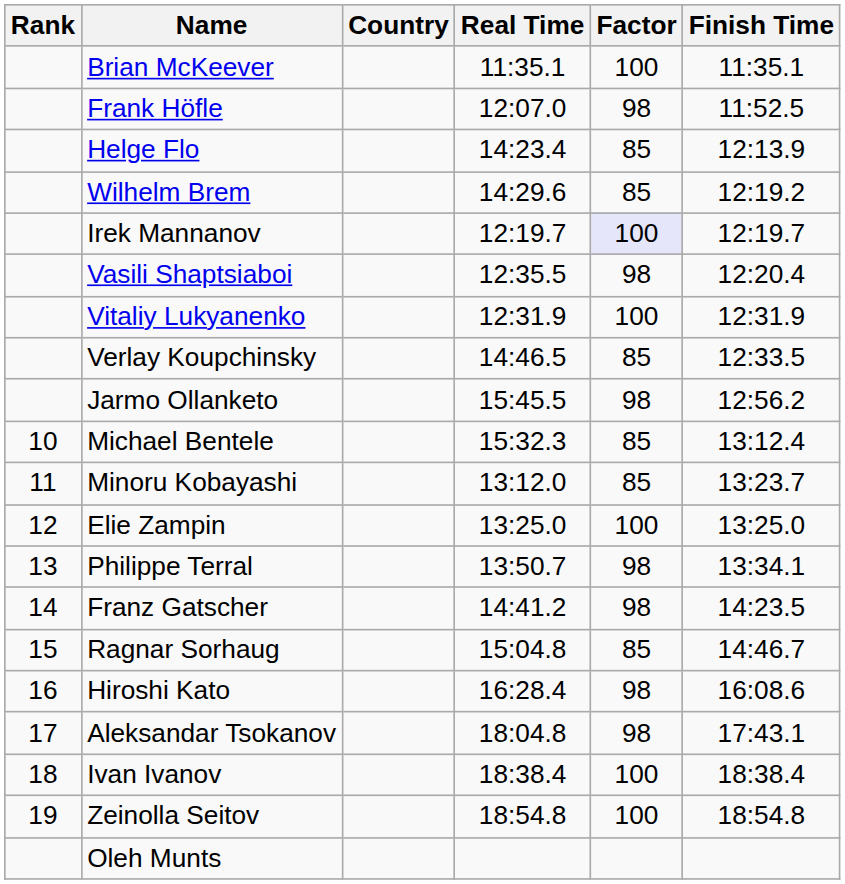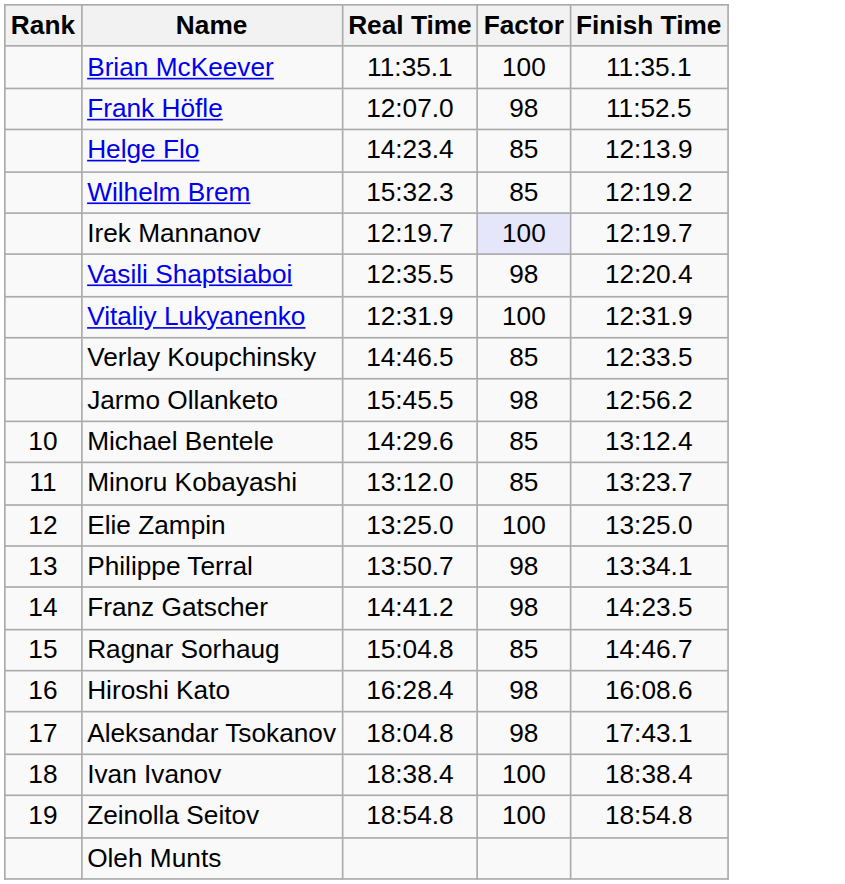 <table class="wikitable sortable" style="text-align:center">
 <tr>
 <th>Rank</th>
 <th>Name</th>
-<th>Country</th>
 <th>Real Time</th>
 <th>Factor</th>
 <th>Finish Time</th>
 </tr>
 <tr>
 <td></td>
 <td align=left><a href='#'>Brian McKeever</a></td>
-<td align=left></td>
 <td>11:35.1</td>
 <td>100</td>
 <td>11:35.1</td>
 </tr>
 <tr>
 <td></td>
 <td align=left><a href='#'>Frank Höfle</a></td>
-<td align=left></td>
 <td>12:07.0</td>
 <td>98</td>
 <td>11:52.5</td>
 </tr>
 <tr>
 <td></td>
 <td align=left><a href='#'>Helge Flo</a></td>
-<td align=left></td>
 <td>14:23.4</td>
 <td>85</td>
 <td>12:13.9</td>
 </tr>
 <tr>
 <td></td>
 <td align=left><a href='#'>Wilhelm Brem</a></td>
-<td align=left></td>
-<td>14:29.6</td>
+<td>15:32.3</td>
 <td>85</td>
 <td>12:19.2</td>
 </tr>
 <tr>
 <td></td>
 <td align=left>Irek Mannanov</td>
-<td align="left"></td>
 <td>12:19.7</td>
 <td style="background: lavender;">100</td>
 <td>12:19.7</td>
 </tr>
 <tr>
 <td></td>
 <td align=left><a href='#'>Vasili Shaptsiaboi</a></td>
-<td align=left></td>
 <td>12:35.5</td>
 <td>98</td>
 <td>12:20.4</td>
 </tr>
 <tr>
 <td></td>
 <td align=left><a href='#'>Vitaliy Lukyanenko</a></td>
-<td align=left></td>
 <td>12:31.9</td>
 <td>100</td>
 <td>12:31.9</td>
 </tr>
 <tr>
 <td></td>
 <td align=left>Verlay Koupchinsky</td>
-<td align="left"></td>
 <td>14:46.5</td>
 <td>85</td>
 <td>12:33.5</td>
 </tr>
 <tr>
 <td></td>
 <td align=left>Jarmo Ollanketo</td>
-<td align="left"></td>
 <td>15:45.5</td>
 <td>98</td>
 <td>12:56.2</td>
 </tr>
 <tr>
 <td>10</td>
 <td align=left>Michael Bentele</td>
-<td align="left"></td>
-<td>15:32.3</td>
+<td>14:29.6</td>
 <td>85</td>
 <td>13:12.4</td>
 </tr>
 <tr>
 <td>11</td>
 <td align=left>Minoru Kobayashi</td>
-<td align="left"></td>
 <td>13:12.0</td>
 <td>85</td>
 <td>13:23.7</td>
 </tr>
 <tr>
 <td>12</td>
 <td align=left>Elie Zampin</td>
-<td align="left"></td>
 <td>13:25.0</td>
 <td>100</td>
 <td>13:25.0</td>
 </tr>
 <tr>
 <td>13</td>
 <td align=left>Philippe Terral</td>
-<td align="left"></td>
 <td>13:50.7</td>
 <td>98</td>
 <td>13:34.1</td>
 </tr>
 <tr>
 <td>14</td>
 <td align=left>Franz Gatscher</td>
-<td align="left"></td>
 <td>14:41.2</td>
 <td>98</td>
 <td>14:23.5</td>
 </tr>
 <tr>
 <td>15</td>
 <td align=left>Ragnar Sorhaug</td>
-<td align="left"></td>
 <td>15:04.8</td>
 <td>85</td>
 <td>14:46.7</td>
 </tr>
 <tr>
 <td>16</td>
 <td align=left>Hiroshi Kato</td>
-<td align="left"></td>
 <td>16:28.4</td>
 <td>98</td>
 <td>16:08.6</td>
 </tr>
 <tr>
 <td>17</td>
 <td align=left>Aleksandar Tsokanov</td>
-<td align="left"></td>
 <td>18:04.8</td>
 <td>98</td>
 <td>17:43.1</td>
 </tr>
 <tr>
 <td>18</td>
 <td align=left>Ivan Ivanov</td>
-<td align="left"></td>
 <td>18:38.4</td>
 <td>100</td>
 <td>18:38.4</td>
 </tr>
 <tr>
 <td>19</td>
 <td align=left>Zeinolla Seitov</td>
-<td align="left"></td>
 <td>18:54.8</td>
 <td>100</td>
 <td>18:54.8</td>
 </tr>
 <tr>
 <td></td>
 <td align=left>Oleh Munts</td>
-<td align="left"></td>
 <td></td>
 <td></td>
 <td></td>
 </tr>
 </table>
